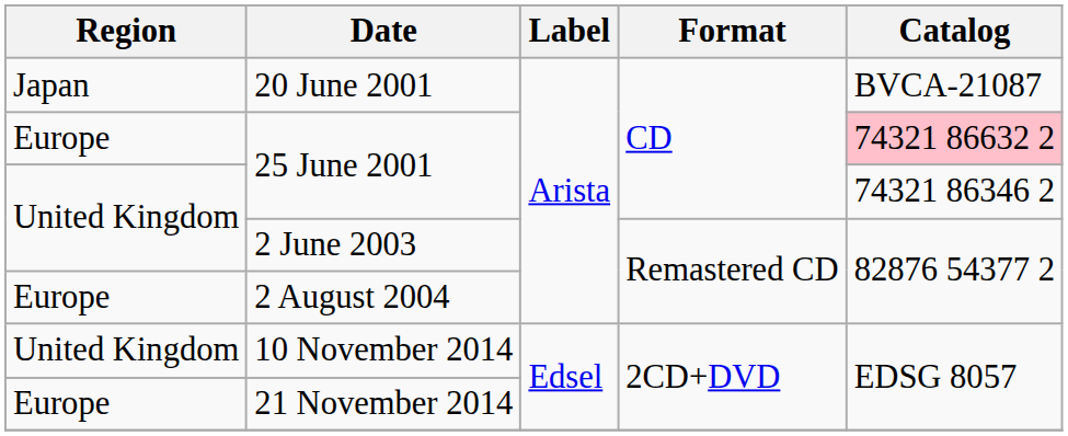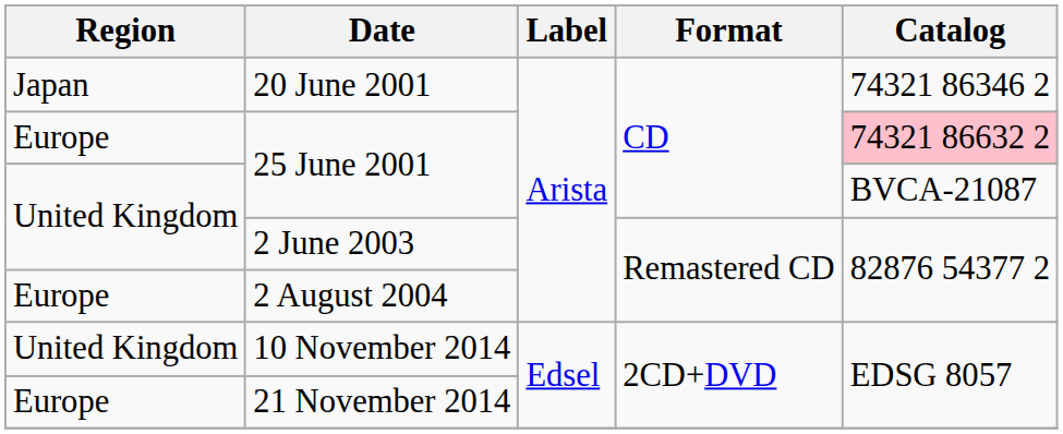 <table class="wikitable">
 <tr>
 <th>Region</th>
 <th>Date</th>
 <th>Label</th>
 <th>Format</th>
 <th>Catalog</th>
 </tr>
 <tr>
 <td>Japan</td>
 <td>20 June 2001</td>
 <td rowspan="5"><a href='#'>Arista</a></td>
 <td rowspan="3"><a href='#'>CD</a></td>
-<td>BVCA-21087</td>
+<td>74321 86346 2</td>
 </tr>
 <tr>
 <td>Europe</td>
 <td rowspan="2">25 June 2001</td>
 <td style="background: pink;">74321 86632 2</td>
 </tr>
 <tr>
 <td rowspan="2">United Kingdom</td>
-<td>74321 86346 2</td>
+<td>BVCA-21087</td>
 </tr>
 <tr>
 <td>2 June 2003</td>
 <td rowspan="2">Remastered CD</td>
 <td rowspan="2">82876 54377 2</td>
 </tr>
 <tr>
 <td>Europe</td>
 <td>2 August 2004</td>
 </tr>
 <tr>
 <td>United Kingdom</td>
 <td>10 November 2014</td>
 <td rowspan="2"><a href='#'>Edsel</a></td>
 <td rowspan="2">2CD+<a href='#'>DVD</a></td>
 <td rowspan="2">EDSG 8057</td>
 </tr>
 <tr>
 <td>Europe</td>
 <td>21 November 2014</td>
 </tr>
 <tr>
 </tr>
 </table>
